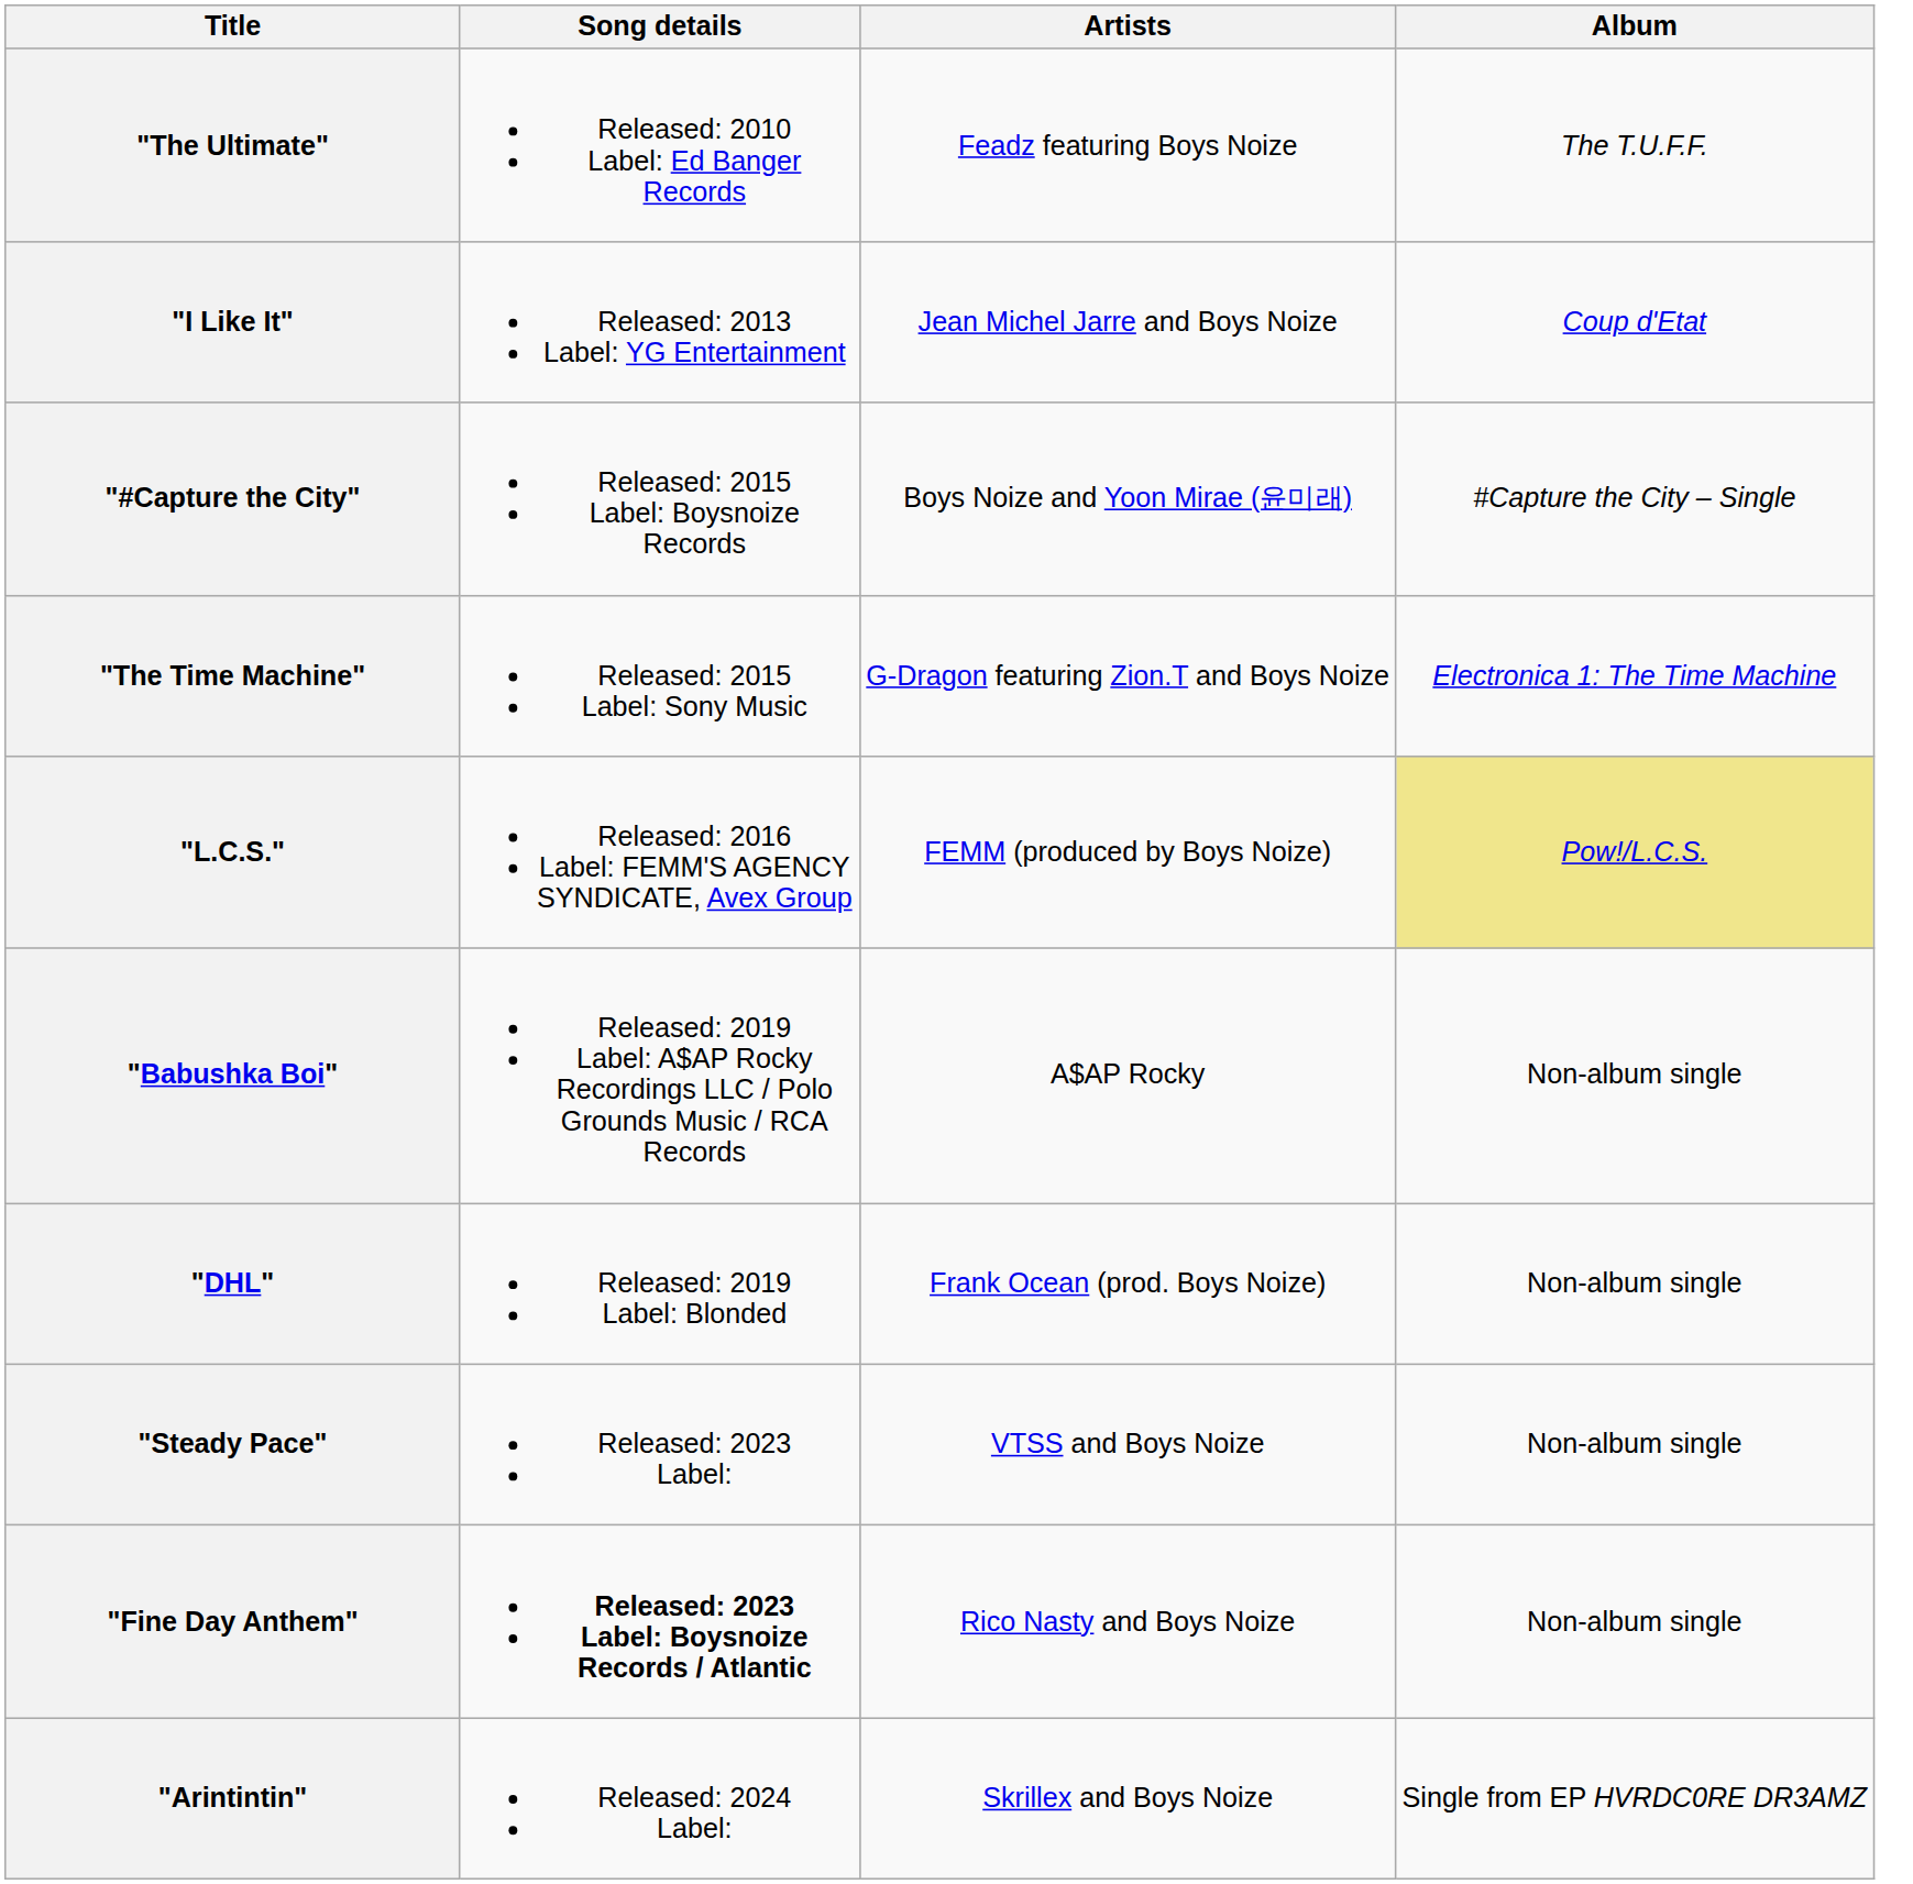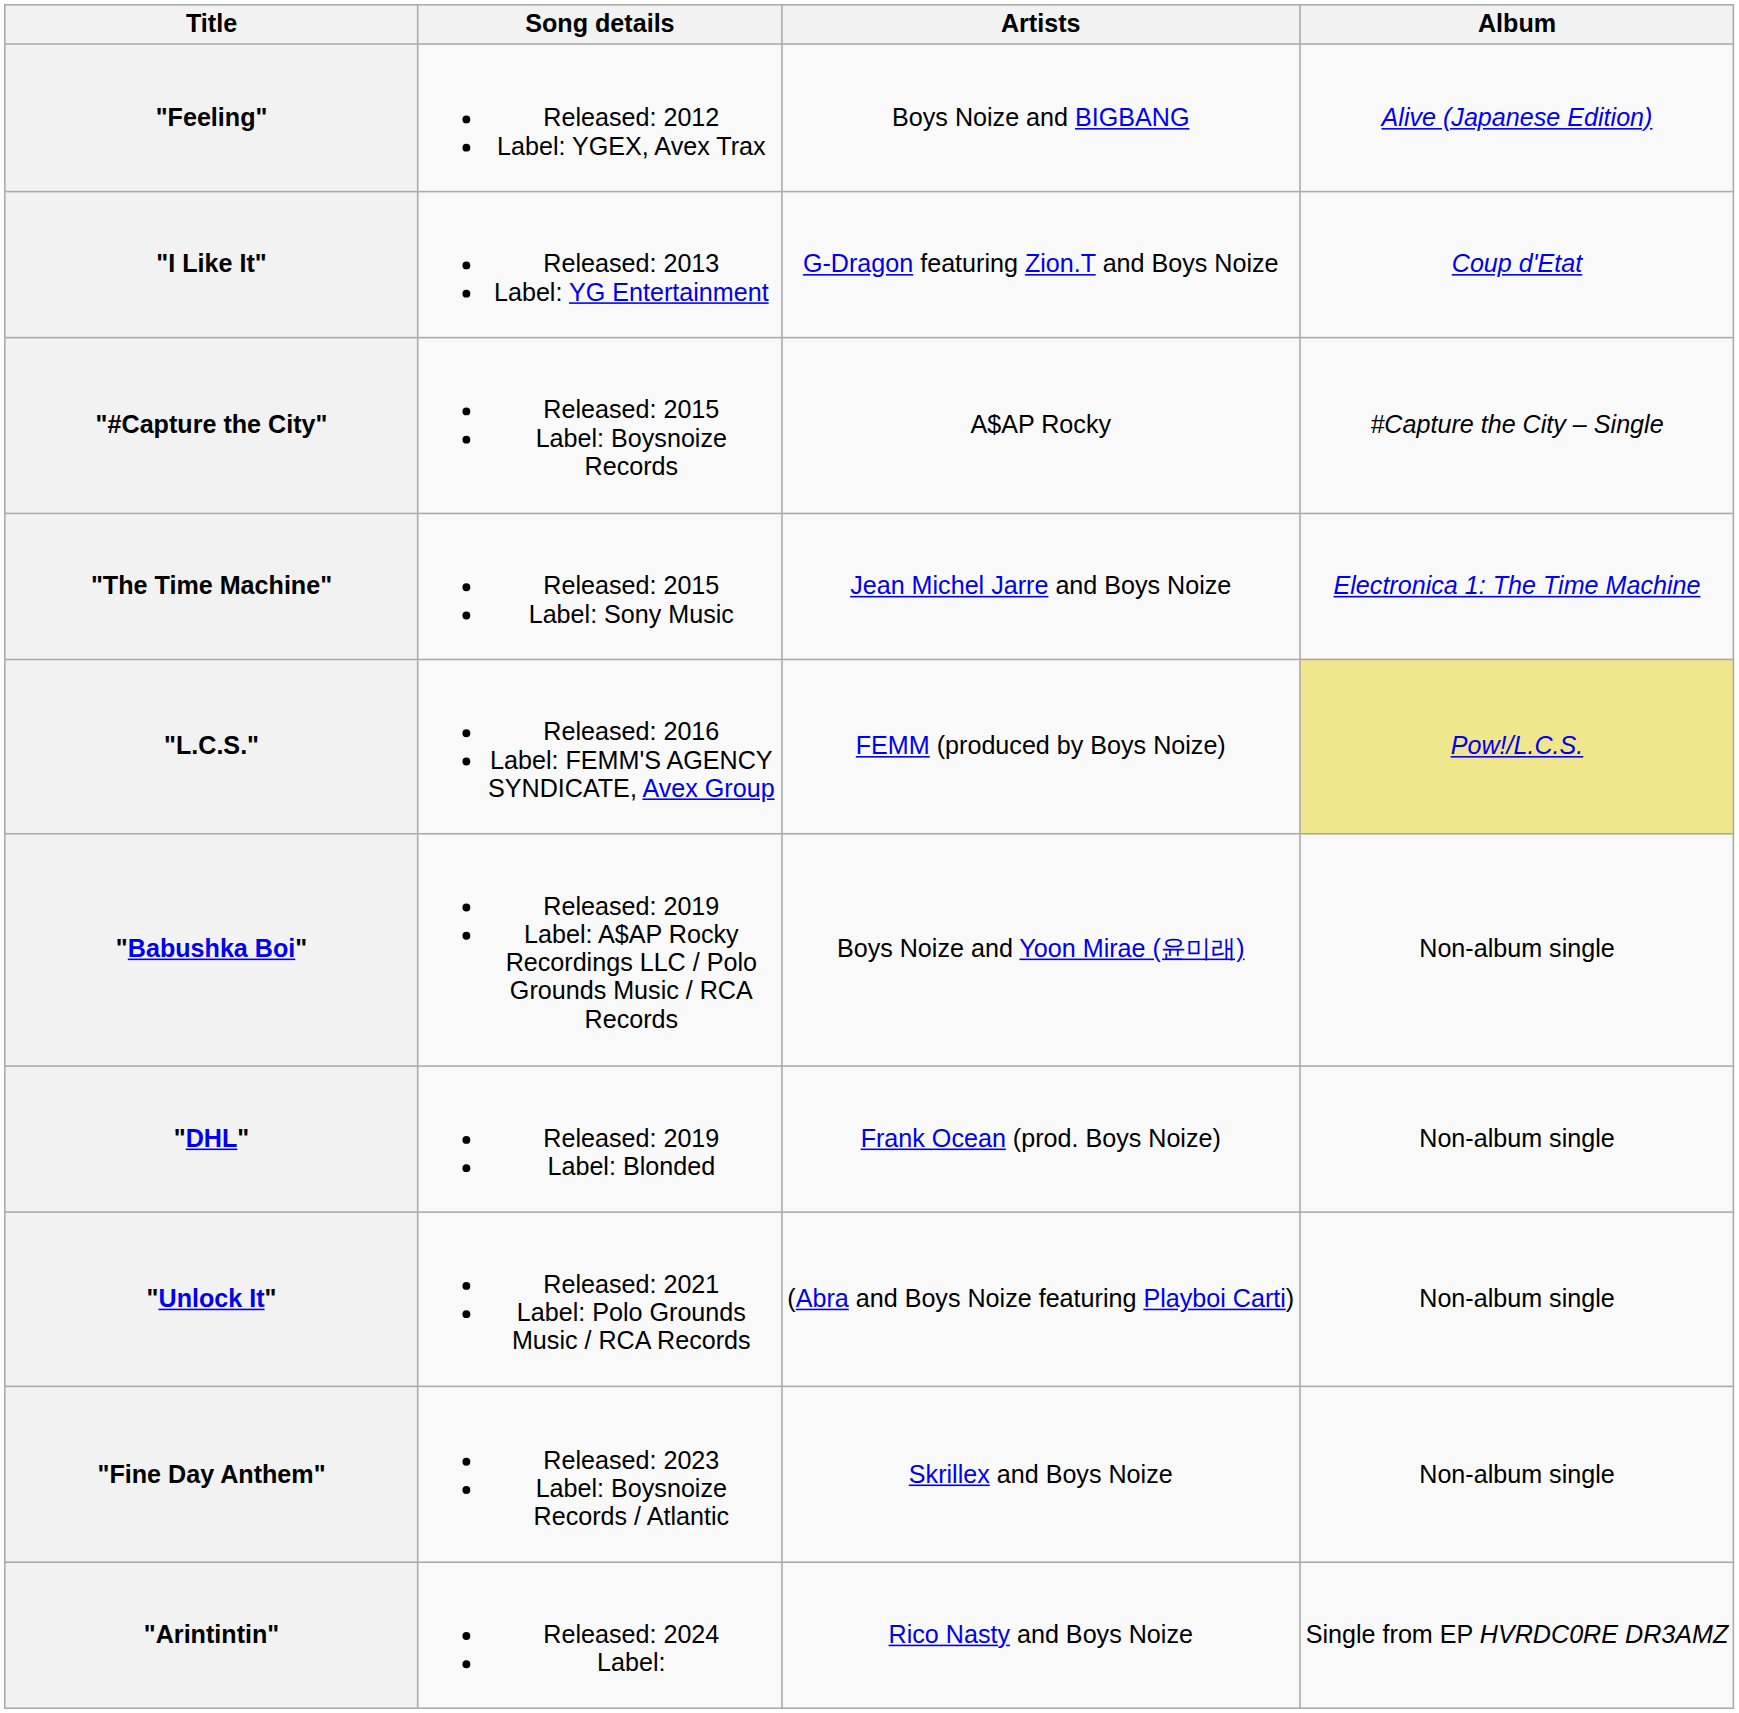 <table class="wikitable plainrowheaders" style="text-align:center;">
 <tr>
 <th scope="col" style="width:16em;">Title</th>
 <th scope="col" style="width:14em;">Song details</th>
 <th scope="col">Artists</th>
 <th scope="col">Album</th>
 </tr>
 <tr>
-<th scope="row">"The Ultimate"</th>
-<td><br><ul><li>Released: 2010</li><li>Label: <a href='#'>Ed Banger Records</a></li></ul></td>
-<td><a href='#'>Feadz</a> featuring Boys Noize</td>
-<td><em>The T.U.F.F.</em></td>
+<th scope="row">"Feeling"</th>
+<td><br><ul><li>Released: 2012</li><li>Label: YGEX, Avex Trax</li></ul></td>
+<td>Boys Noize and <a href='#'>BIGBANG</a></td>
+<td><em><a href='#'>Alive (Japanese Edition)</a></em></td>
 </tr>
 <tr>
 <th scope="row">"I Like It"</th>
 <td><br><ul><li>Released: 2013</li><li>Label: <a href='#'>YG Entertainment</a></li></ul></td>
-<td><a href='#'>Jean Michel Jarre</a> and Boys Noize</td>
+<td><a href='#'>G-Dragon</a> featuring <a href='#'>Zion.T</a> and Boys Noize</td>
 <td><em><a href='#'>Coup d'Etat</a></em></td>
 </tr>
 <tr>
 <th scope="row">"#Capture the City"</th>
 <td><br><ul><li>Released: 2015</li><li>Label: Boysnoize Records</li></ul></td>
-<td>Boys Noize and <a href='#'>Yoon Mirae (윤미래)</a></td>
+<td>A$AP Rocky</td>
 <td><em>#Capture the City – Single</em></td>
 </tr>
 <tr>
 <th scope="row">"The Time Machine"</th>
 <td><br><ul><li>Released: 2015</li><li>Label: Sony Music</li></ul></td>
-<td><a href='#'>G-Dragon</a> featuring <a href='#'>Zion.T</a> and Boys Noize</td>
+<td><a href='#'>Jean Michel Jarre</a> and Boys Noize</td>
 <td><em><a href='#'>Electronica 1: The Time Machine</a></em></td>
 </tr>
 <tr>
 <th scope="row">"L.C.S."</th>
 <td><br><ul><li>Released: 2016</li><li>Label: FEMM'S AGENCY SYNDICATE, <a href='#'>Avex Group</a></li></ul></td>
 <td><a href='#'>FEMM</a> (produced by Boys Noize)</td>
 <td style="background: khaki;"><em><a href='#'>Pow!/L.C.S.</a></em></td>
 </tr>
 <tr>
 <th scope="row">"<a href='#'>Babushka Boi</a>"</th>
 <td><br><ul><li>Released: 2019</li><li>Label: A$AP Rocky Recordings LLC / Polo Grounds Music / RCA Records</li></ul></td>
-<td>A$AP Rocky</td>
+<td>Boys Noize and <a href='#'>Yoon Mirae (윤미래)</a></td>
 <td>Non-album single</td>
 </tr>
 <tr>
 <th scope="row">"<a href='#'>DHL</a>"</th>
 <td><br><ul><li>Released: 2019</li><li>Label: Blonded</li></ul></td>
 <td><a href='#'>Frank Ocean</a> (prod. Boys Noize)</td>
 <td>Non-album single</td>
 </tr>
 <tr>
-<th scope="row">"Steady Pace"</th>
-<td><br><ul><li>Released: 2023</li><li>Label:</li></ul></td>
-<td><a href='#'>VTSS</a> and Boys Noize</td>
+<th scope="row">"<a href='#'>Unlock It</a>"</th>
+<td><br><ul><li>Released: 2021</li><li>Label: Polo Grounds Music / RCA Records</li></ul></td>
+<td>(<a href='#'>Abra</a> and Boys Noize featuring <a href='#'>Playboi Carti</a>)</td>
 <td>Non-album single</td>
 </tr>
 <tr>
 <th scope="row">"Fine Day Anthem"</th>
-<td><strong><br><ul><li>Released: 2023</li><li>Label: Boysnoize Records / Atlantic</li></ul></strong></td>
-<td><a href='#'>Rico Nasty</a> and Boys Noize</td>
+<td><br><ul><li>Released: 2023</li><li>Label: Boysnoize Records / Atlantic</li></ul></td>
+<td><a href='#'>Skrillex</a> and Boys Noize</td>
 <td>Non-album single</td>
 </tr>
 <tr>
 <th scope="row">"Arintintin"</th>
 <td><br><ul><li>Released: 2024</li><li>Label:</li></ul></td>
-<td><a href='#'>Skrillex</a> and Boys Noize</td>
+<td><a href='#'>Rico Nasty</a> and Boys Noize</td>
 <td>Single from EP <em>HVRDC0RE DR3AMZ</em></td>
 </tr>
 </table>
